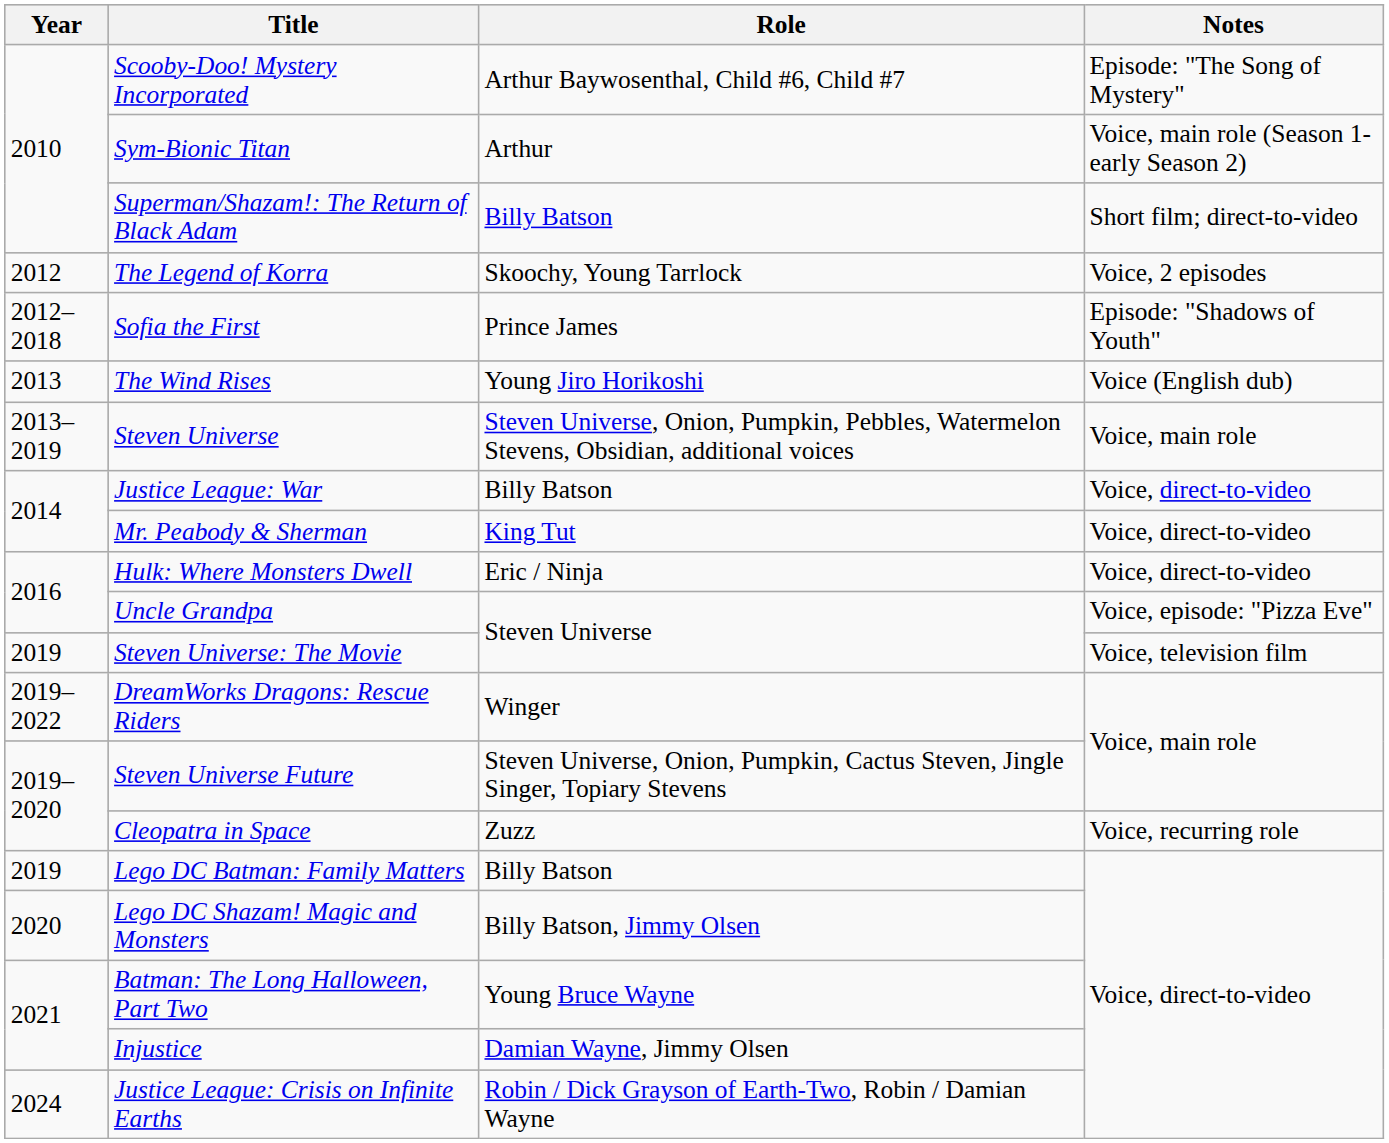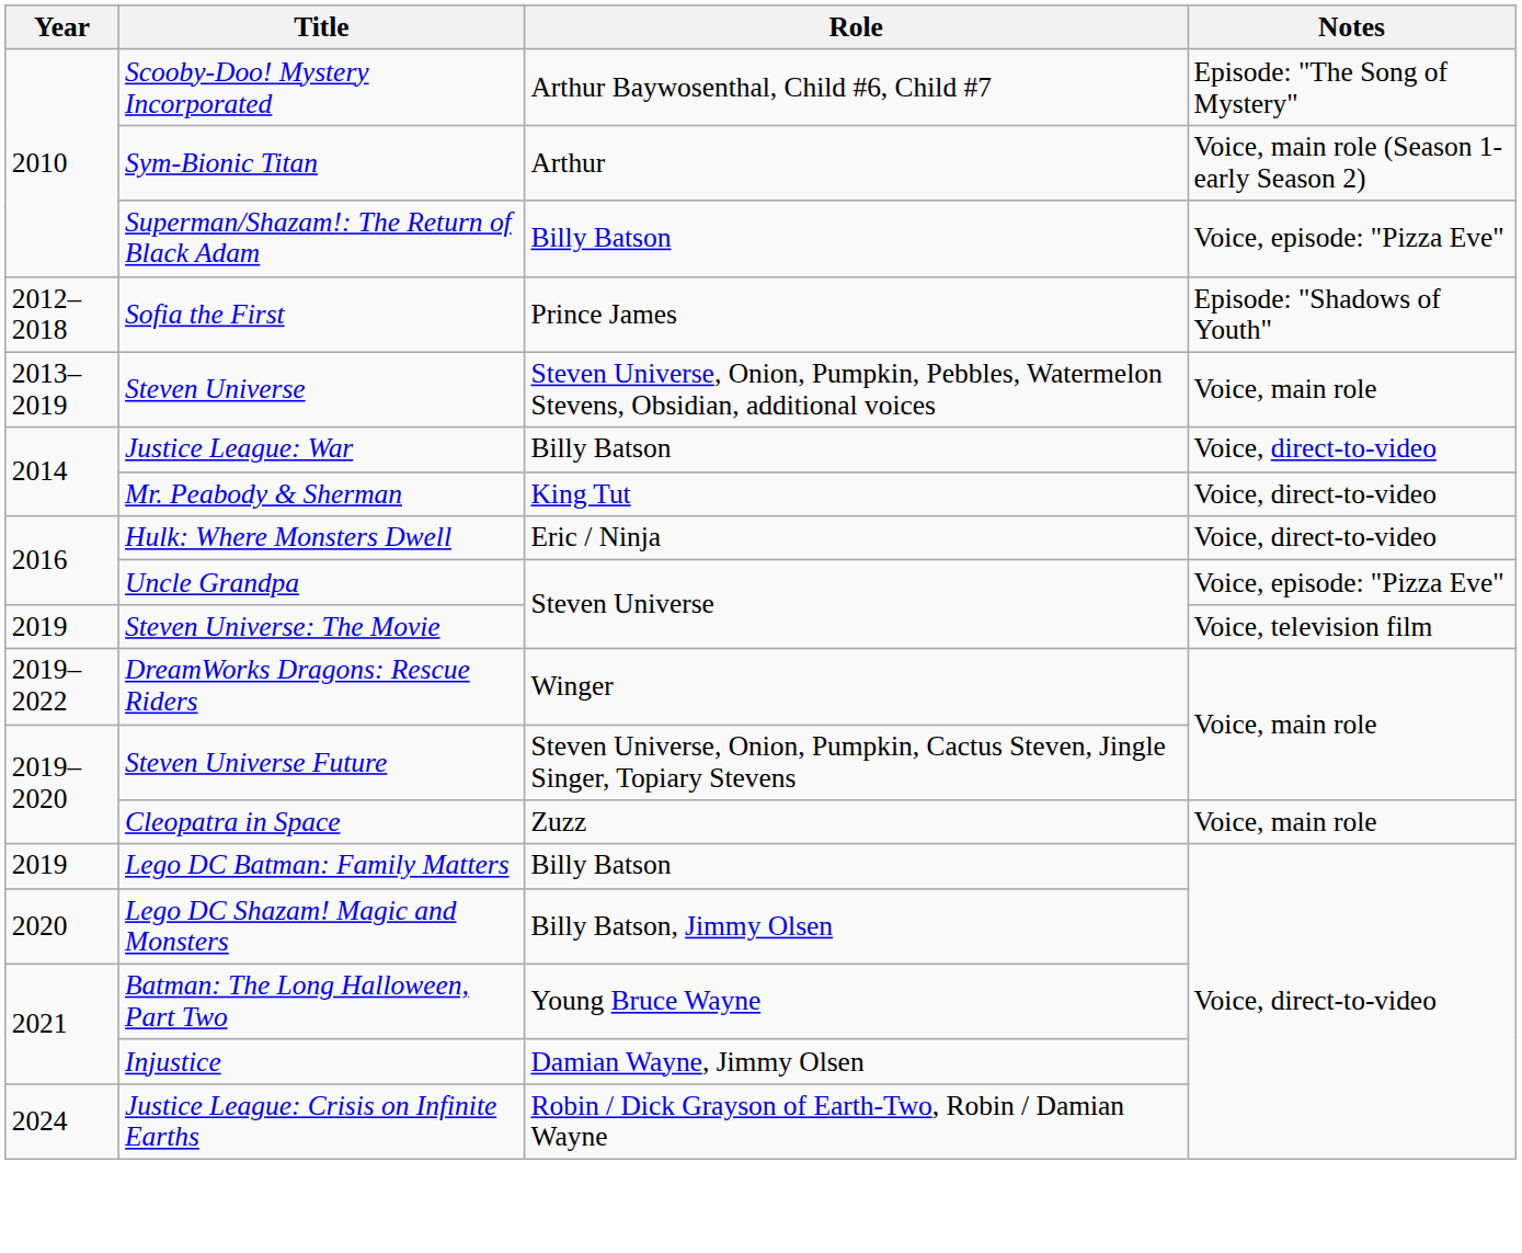 <table class="wikitable sortable">
 <tr>
 <th>Year</th>
 <th>Title</th>
 <th>Role</th>
 <th class="unsortable">Notes</th>
 </tr>
 <tr>
 <td rowspan=3>2010</td>
 <td><em><a href='#'>Scooby-Doo! Mystery Incorporated</a></em></td>
 <td>Arthur Baywosenthal, Child #6, Child #7</td>
 <td>Episode: "The Song of Mystery"</td>
 </tr>
 <tr>
 <td><em><a href='#'>Sym-Bionic Titan</a></em></td>
 <td>Arthur</td>
 <td>Voice, main role (Season 1-early Season 2)</td>
 </tr>
 <tr>
 <td><em><a href='#'>Superman/Shazam!: The Return of Black Adam</a></em></td>
 <td><a href='#'>Billy Batson</a></td>
-<td>Short film; direct-to-video</td>
-</tr>
-<tr>
-<td>2012</td>
-<td><em><a href='#'>The Legend of Korra</a></em></td>
-<td>Skoochy, Young Tarrlock</td>
-<td>Voice, 2 episodes</td>
+<td>Voice, episode: "Pizza Eve"</td>
 </tr>
 <tr>
 <td>2012–2018</td>
 <td><em><a href='#'>Sofia the First</a></em></td>
 <td>Prince James</td>
 <td>Episode: "Shadows of Youth"</td>
-</tr>
-<tr>
-<td>2013</td>
-<td><em><a href='#'>The Wind Rises</a></em></td>
-<td>Young <a href='#'>Jiro Horikoshi</a></td>
-<td>Voice (English dub)</td>
 </tr>
 <tr>
 <td>2013–2019</td>
 <td><em><a href='#'>Steven Universe</a></em></td>
 <td><a href='#'>Steven Universe</a>, Onion, Pumpkin, Pebbles, Watermelon Stevens, Obsidian, additional voices</td>
 <td>Voice, main role</td>
 </tr>
 <tr>
 <td rowspan=2>2014</td>
 <td><em><a href='#'>Justice League: War</a></em></td>
 <td>Billy Batson</td>
 <td>Voice, <a href='#'>direct-to-video</a></td>
 </tr>
 <tr>
 <td><em><a href='#'>Mr. Peabody & Sherman</a></em></td>
 <td><a href='#'>King Tut</a></td>
 <td>Voice, direct-to-video</td>
 </tr>
 <tr>
 <td rowspan=2>2016</td>
 <td><em><a href='#'>Hulk: Where Monsters Dwell</a></em></td>
 <td>Eric / Ninja</td>
 <td>Voice, direct-to-video</td>
 </tr>
 <tr>
 <td><em><a href='#'>Uncle Grandpa</a></em></td>
 <td rowspan=2>Steven Universe</td>
 <td>Voice, episode: "Pizza Eve"</td>
 </tr>
 <tr>
 <td>2019</td>
 <td><em><a href='#'>Steven Universe: The Movie</a></em></td>
 <td>Voice, television film</td>
 </tr>
 <tr>
 <td>2019–2022</td>
 <td><em><a href='#'>DreamWorks Dragons: Rescue Riders</a></em></td>
 <td>Winger</td>
 <td rowspan=2>Voice, main role</td>
 </tr>
 <tr>
 <td rowspan=2>2019–2020</td>
 <td><em><a href='#'>Steven Universe Future</a></em></td>
 <td>Steven Universe, Onion, Pumpkin, Cactus Steven, Jingle Singer, Topiary Stevens</td>
 </tr>
 <tr>
 <td><em><a href='#'>Cleopatra in Space</a></em></td>
 <td>Zuzz</td>
-<td>Voice, recurring role</td>
+<td>Voice, main role</td>
 </tr>
 <tr>
 <td>2019</td>
 <td><em><a href='#'>Lego DC Batman: Family Matters</a></em></td>
 <td>Billy Batson</td>
 <td Rowspan="5">Voice, direct-to-video</td>
 </tr>
 <tr>
 <td>2020</td>
 <td><em><a href='#'>Lego DC Shazam! Magic and Monsters</a></em></td>
 <td>Billy Batson, <a href='#'>Jimmy Olsen</a></td>
 </tr>
 <tr>
 <td rowspan=2>2021</td>
 <td><em><a href='#'>Batman: The Long Halloween, Part Two</a></em></td>
 <td>Young <a href='#'>Bruce Wayne</a></td>
 </tr>
 <tr>
 <td><em><a href='#'>Injustice</a></em></td>
 <td><a href='#'>Damian Wayne</a>, Jimmy Olsen</td>
 </tr>
 <tr>
 <td>2024</td>
 <td><em><a href='#'>Justice League: Crisis on Infinite Earths</a></em></td>
 <td><a href='#'>Robin / Dick Grayson of Earth-Two</a>, Robin / Damian Wayne</td>
 </tr>
 </table>
